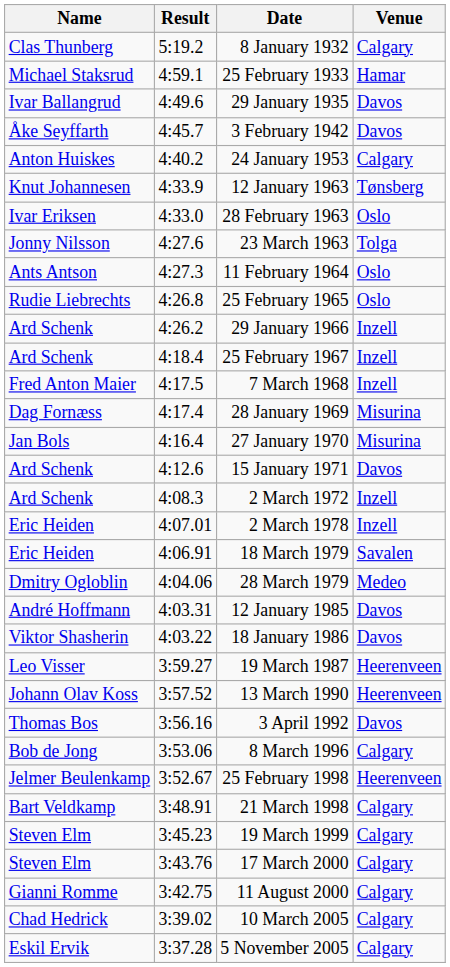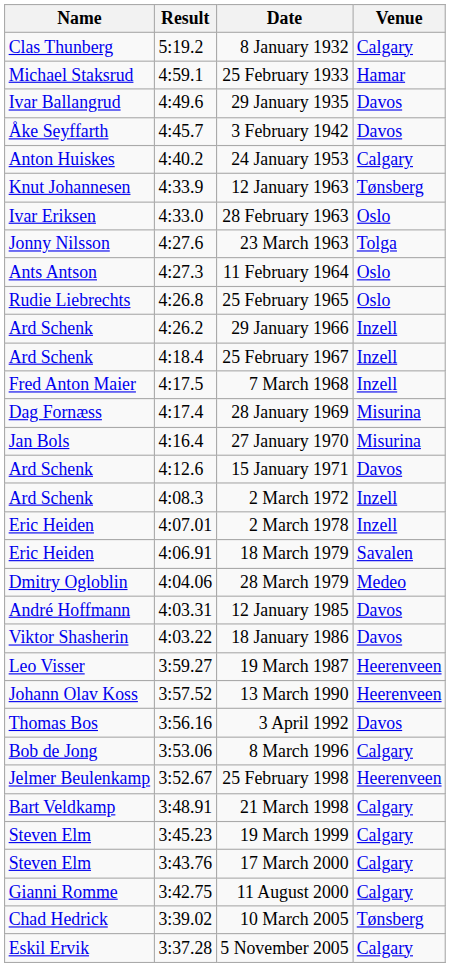 <table class="wikitable">
 <tr align="left">
 <th>Name</th>
 <th>Result</th>
 <th>Date</th>
 <th>Venue</th>
 </tr>
 <tr>
 <td> <a href='#'>Clas Thunberg</a></td>
 <td>5:19.2</td>
 <td align="right">8 January 1932</td>
 <td><a href='#'>Calgary</a></td>
 </tr>
 <tr>
 <td> <a href='#'>Michael Staksrud</a></td>
 <td>4:59.1</td>
 <td align="right">25 February 1933</td>
 <td><a href='#'>Hamar</a></td>
 </tr>
 <tr>
 <td> <a href='#'>Ivar Ballangrud</a></td>
 <td>4:49.6</td>
 <td align="right">29 January 1935</td>
 <td><a href='#'>Davos</a></td>
 </tr>
 <tr>
 <td> <a href='#'>Åke Seyffarth</a></td>
 <td>4:45.7</td>
 <td align="right">3 February 1942</td>
 <td><a href='#'>Davos</a></td>
 </tr>
 <tr>
 <td> <a href='#'>Anton Huiskes</a></td>
 <td>4:40.2</td>
 <td align="right">24 January 1953</td>
 <td><a href='#'>Calgary</a></td>
 </tr>
 <tr>
 <td> <a href='#'>Knut Johannesen</a></td>
 <td>4:33.9</td>
 <td align="right">12 January 1963</td>
 <td><a href='#'>Tønsberg</a></td>
 </tr>
 <tr>
 <td> <a href='#'>Ivar Eriksen</a></td>
 <td>4:33.0</td>
 <td align="right">28 February 1963</td>
 <td><a href='#'>Oslo</a></td>
 </tr>
 <tr>
 <td> <a href='#'>Jonny Nilsson</a></td>
 <td>4:27.6</td>
 <td align="right">23 March 1963</td>
 <td><a href='#'>Tolga</a></td>
 </tr>
 <tr>
 <td> <a href='#'>Ants Antson</a></td>
 <td>4:27.3</td>
 <td align="right">11 February 1964</td>
 <td><a href='#'>Oslo</a></td>
 </tr>
 <tr>
 <td> <a href='#'>Rudie Liebrechts</a></td>
 <td>4:26.8</td>
 <td align="right">25 February 1965</td>
 <td><a href='#'>Oslo</a></td>
 </tr>
 <tr>
 <td> <a href='#'>Ard Schenk</a></td>
 <td>4:26.2</td>
 <td align="right">29 January 1966</td>
 <td><a href='#'>Inzell</a></td>
 </tr>
 <tr>
 <td> <a href='#'>Ard Schenk</a></td>
 <td>4:18.4</td>
 <td align="right">25 February 1967</td>
 <td><a href='#'>Inzell</a></td>
 </tr>
 <tr>
 <td> <a href='#'>Fred Anton Maier</a></td>
 <td>4:17.5</td>
 <td align="right">7 March 1968</td>
 <td><a href='#'>Inzell</a></td>
 </tr>
 <tr>
 <td> <a href='#'>Dag Fornæss</a></td>
 <td>4:17.4</td>
 <td align="right">28 January 1969</td>
 <td><a href='#'>Misurina</a></td>
 </tr>
 <tr>
 <td> <a href='#'>Jan Bols</a></td>
 <td>4:16.4</td>
 <td align="right">27 January 1970</td>
 <td><a href='#'>Misurina</a></td>
 </tr>
 <tr>
 <td> <a href='#'>Ard Schenk</a></td>
 <td>4:12.6</td>
 <td align="right">15 January 1971</td>
 <td><a href='#'>Davos</a></td>
 </tr>
 <tr>
 <td> <a href='#'>Ard Schenk</a></td>
 <td>4:08.3</td>
 <td align="right">2 March 1972</td>
 <td><a href='#'>Inzell</a></td>
 </tr>
 <tr>
 <td> <a href='#'>Eric Heiden</a></td>
 <td>4:07.01</td>
 <td align="right">2 March 1978</td>
 <td><a href='#'>Inzell</a></td>
 </tr>
 <tr>
 <td> <a href='#'>Eric Heiden</a></td>
 <td>4:06.91</td>
 <td align="right">18 March 1979</td>
 <td><a href='#'>Savalen</a></td>
 </tr>
 <tr>
 <td> <a href='#'>Dmitry Ogloblin</a></td>
 <td>4:04.06</td>
 <td align="right">28 March 1979</td>
 <td><a href='#'>Medeo</a></td>
 </tr>
 <tr>
 <td> <a href='#'>André Hoffmann</a></td>
 <td>4:03.31</td>
 <td align="right">12 January 1985</td>
 <td><a href='#'>Davos</a></td>
 </tr>
 <tr>
 <td> <a href='#'>Viktor Shasherin</a></td>
 <td>4:03.22</td>
 <td align="right">18 January 1986</td>
 <td><a href='#'>Davos</a></td>
 </tr>
 <tr>
 <td> <a href='#'>Leo Visser</a></td>
 <td>3:59.27</td>
 <td align="right">19 March 1987</td>
 <td><a href='#'>Heerenveen</a></td>
 </tr>
 <tr>
 <td> <a href='#'>Johann Olav Koss</a></td>
 <td>3:57.52</td>
 <td align="right">13 March 1990</td>
 <td><a href='#'>Heerenveen</a></td>
 </tr>
 <tr>
 <td> <a href='#'>Thomas Bos</a></td>
 <td>3:56.16</td>
 <td align="right">3 April 1992</td>
 <td><a href='#'>Davos</a></td>
 </tr>
 <tr>
 <td> <a href='#'>Bob de Jong</a></td>
 <td>3:53.06</td>
 <td align="right">8 March 1996</td>
 <td><a href='#'>Calgary</a></td>
 </tr>
 <tr>
 <td> <a href='#'>Jelmer Beulenkamp</a></td>
 <td>3:52.67</td>
 <td align="right">25 February 1998</td>
 <td><a href='#'>Heerenveen</a></td>
 </tr>
 <tr>
 <td> <a href='#'>Bart Veldkamp</a></td>
 <td>3:48.91</td>
 <td align="right">21 March 1998</td>
 <td><a href='#'>Calgary</a></td>
 </tr>
 <tr>
 <td> <a href='#'>Steven Elm</a></td>
 <td>3:45.23</td>
 <td align="right">19 March 1999</td>
 <td><a href='#'>Calgary</a></td>
 </tr>
 <tr>
 <td> <a href='#'>Steven Elm</a></td>
 <td>3:43.76</td>
 <td align="right">17 March 2000</td>
 <td><a href='#'>Calgary</a></td>
 </tr>
 <tr>
 <td> <a href='#'>Gianni Romme</a></td>
 <td>3:42.75</td>
 <td align="right">11 August 2000</td>
 <td><a href='#'>Calgary</a></td>
 </tr>
 <tr>
 <td> <a href='#'>Chad Hedrick</a></td>
 <td>3:39.02</td>
 <td align="right">10 March 2005</td>
-<td><a href='#'>Calgary</a></td>
+<td><a href='#'>Tønsberg</a></td>
 </tr>
 <tr>
 <td> <a href='#'>Eskil Ervik</a></td>
 <td>3:37.28</td>
 <td align="right">5 November 2005</td>
 <td><a href='#'>Calgary</a></td>
 </tr>
 </table>
